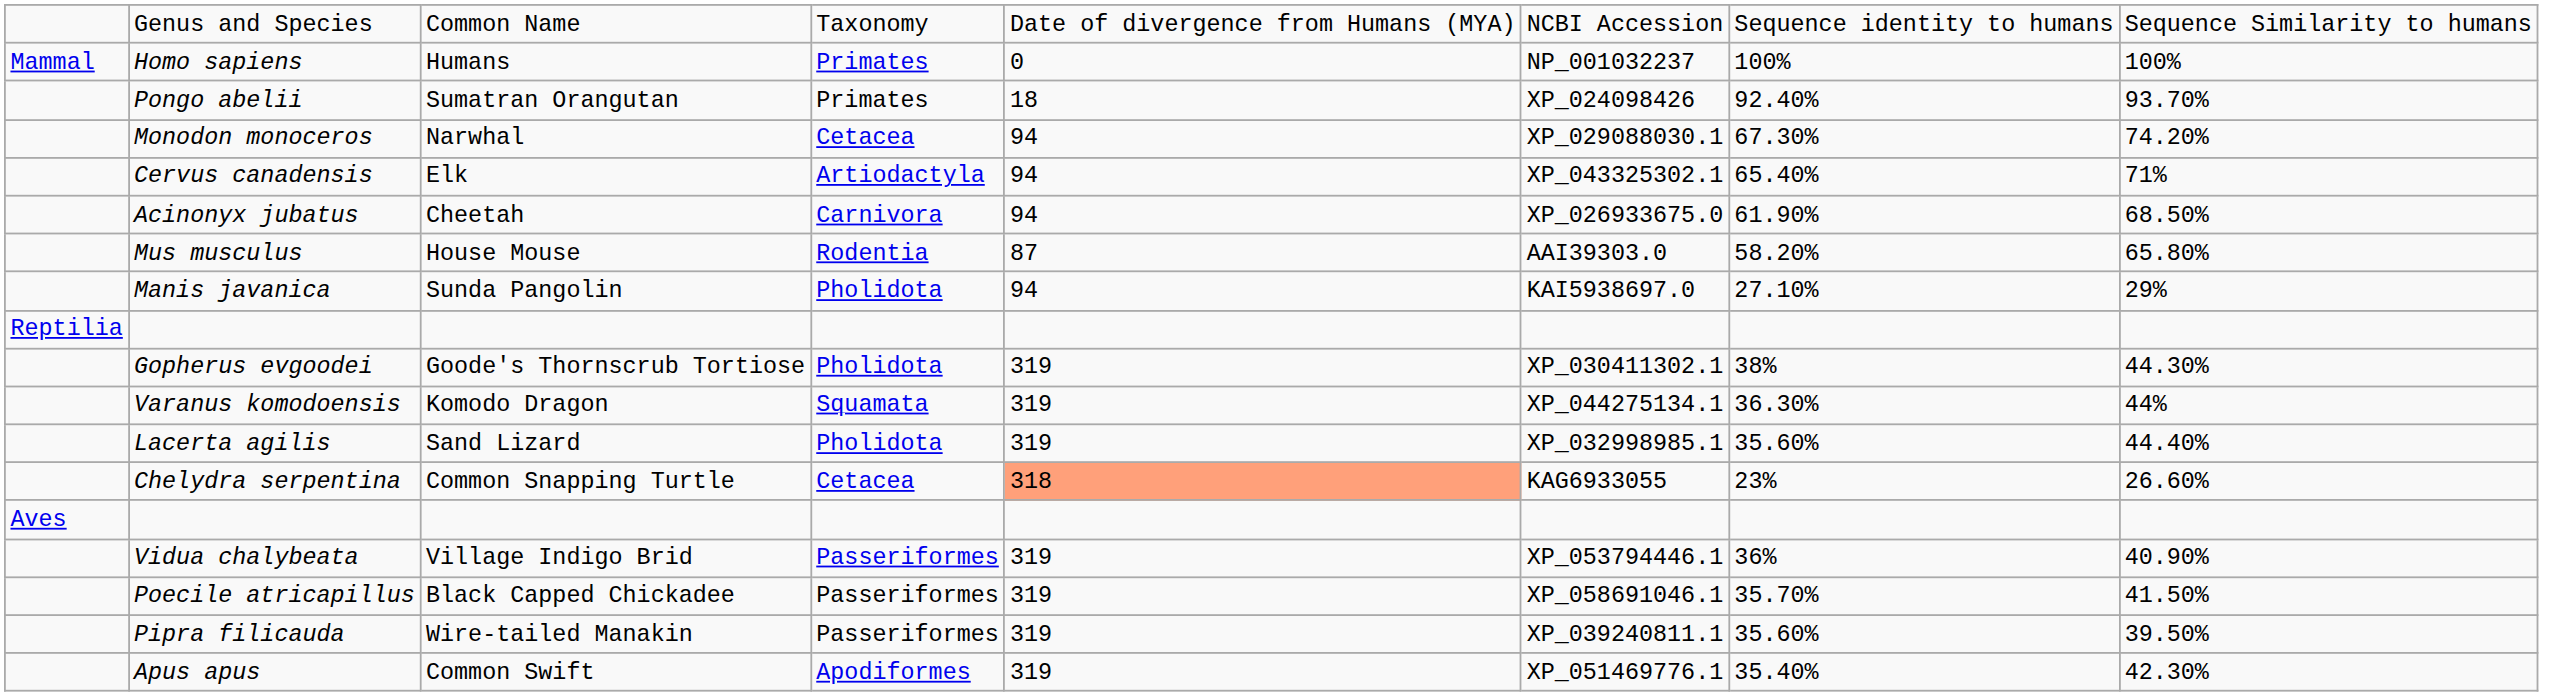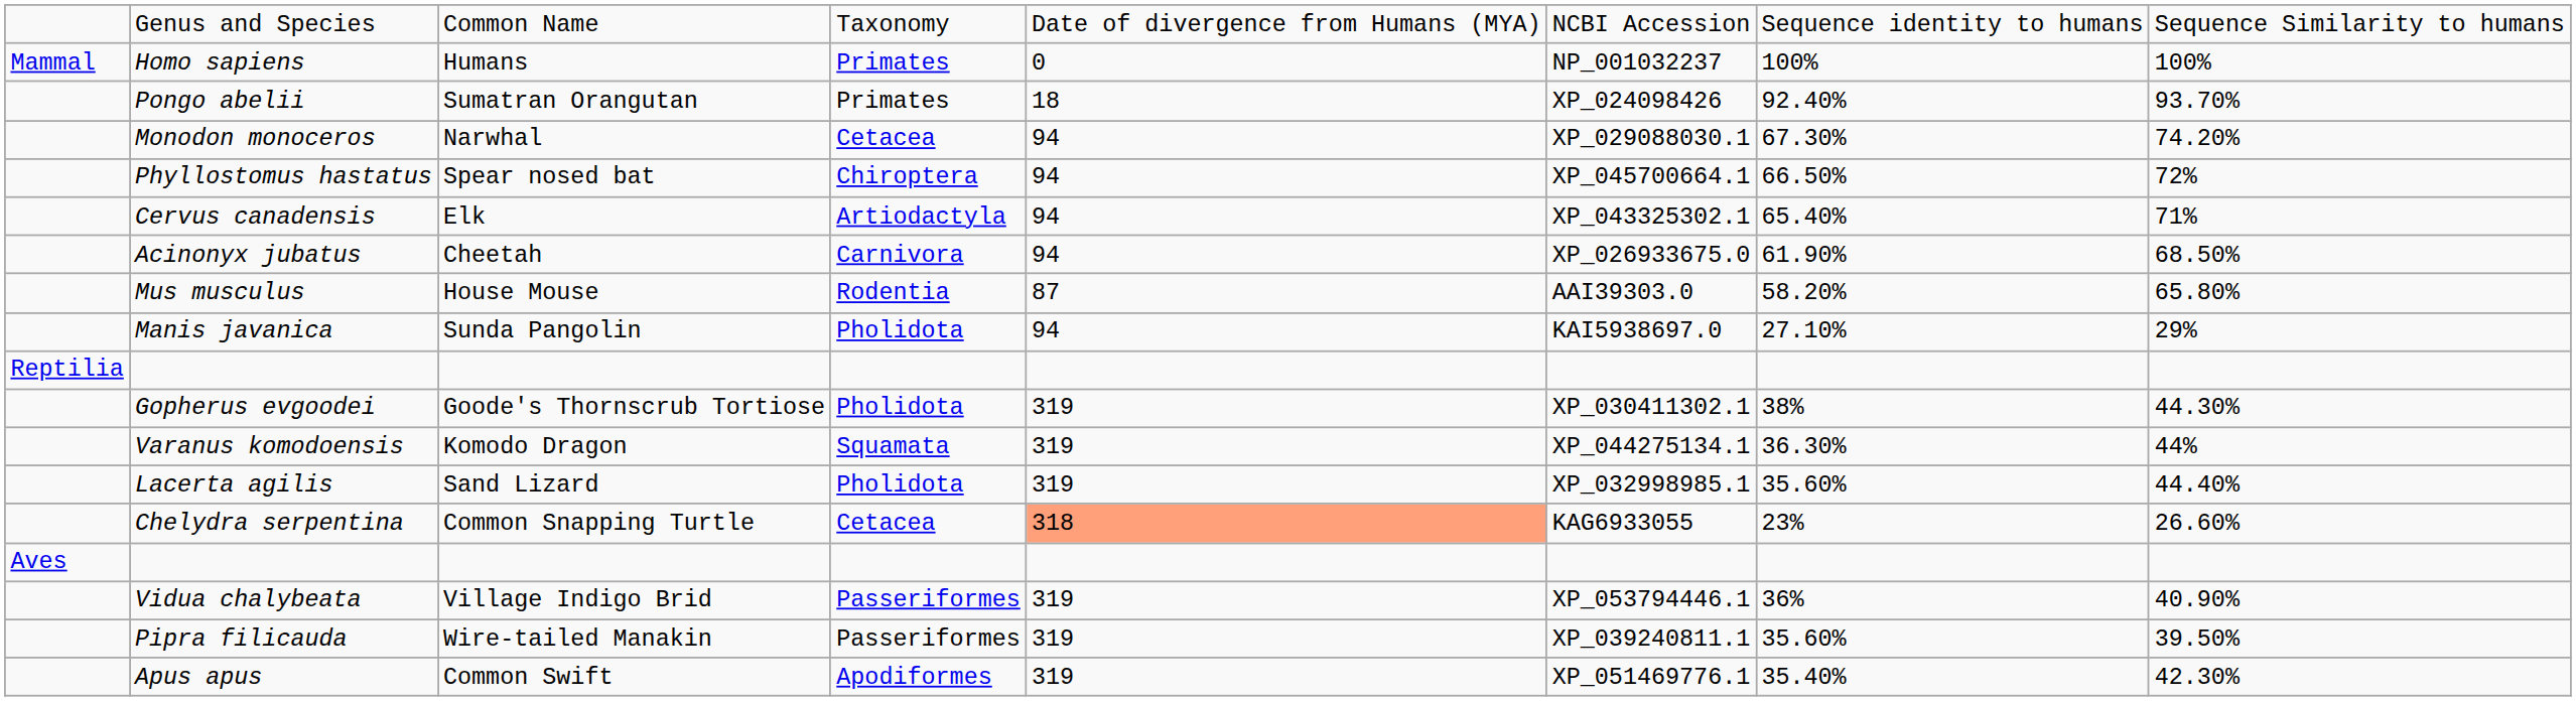 <table class="wikitable">
 <tr>
 <td></td>
 <td>Genus and Species</td>
 <td>Common Name</td>
 <td>Taxonomy</td>
 <td>Date of divergence from Humans (MYA)</td>
 <td>NCBI Accession</td>
 <td>Sequence identity to humans</td>
 <td>Sequence Similarity to humans</td>
 </tr>
 <tr>
 <td><a href='#'>Mammal</a></td>
 <td><em>Homo sapiens</em></td>
 <td>Humans</td>
 <td><a href='#'>Primates</a></td>
 <td>0</td>
 <td>NP_001032237</td>
 <td>100%</td>
 <td>100%</td>
 </tr>
 <tr>
 <td></td>
 <td><em>Pongo abelii</em></td>
 <td>Sumatran Orangutan</td>
 <td>Primates</td>
 <td>18</td>
 <td>XP_024098426</td>
 <td>92.40%</td>
 <td>93.70%</td>
 </tr>
 <tr>
 <td></td>
 <td><em>Monodon monoceros</em></td>
 <td>Narwhal</td>
 <td><a href='#'>Cetacea</a></td>
 <td>94</td>
 <td>XP_029088030.1</td>
 <td>67.30%</td>
 <td>74.20%</td>
+</tr>
+<tr>
+<td></td>
+<td><em>Phyllostomus hastatus</em></td>
+<td>Spear nosed bat</td>
+<td><a href='#'>Chiroptera</a></td>
+<td>94</td>
+<td>XP_045700664.1</td>
+<td>66.50%</td>
+<td>72%</td>
 </tr>
 <tr>
 <td></td>
 <td><em>Cervus canadensis</em></td>
 <td>Elk</td>
 <td><a href='#'>Artiodactyla</a></td>
 <td>94</td>
 <td>XP_043325302.1</td>
 <td>65.40%</td>
 <td>71%</td>
 </tr>
 <tr>
 <td></td>
 <td><em>Acinonyx jubatus</em></td>
 <td>Cheetah</td>
 <td><a href='#'>Carnivora</a></td>
 <td>94</td>
 <td>XP_026933675.0</td>
 <td>61.90%</td>
 <td>68.50%</td>
 </tr>
 <tr>
 <td></td>
 <td><em>Mus musculus</em></td>
 <td>House Mouse</td>
 <td><a href='#'>Rodentia</a></td>
 <td>87</td>
 <td>AAI39303.0</td>
 <td>58.20%</td>
 <td>65.80%</td>
 </tr>
 <tr>
 <td></td>
 <td><em>Manis javanica</em></td>
 <td>Sunda Pangolin</td>
 <td><a href='#'>Pholidota</a></td>
 <td>94</td>
 <td>KAI5938697.0</td>
 <td>27.10%</td>
 <td>29%</td>
 </tr>
 <tr>
 <td><a href='#'>Reptilia</a></td>
 <td></td>
 <td></td>
 <td></td>
 <td></td>
 <td></td>
 <td></td>
 <td></td>
 </tr>
 <tr>
 <td></td>
 <td><em>Gopherus evgoodei</em></td>
 <td>Goode's Thornscrub Tortiose</td>
 <td><a href='#'>Pholidota</a></td>
 <td>319</td>
 <td>XP_030411302.1</td>
 <td>38%</td>
 <td>44.30%</td>
 </tr>
 <tr>
 <td></td>
 <td><em>Varanus komodoensis</em></td>
 <td>Komodo Dragon</td>
 <td><a href='#'>Squamata</a></td>
 <td>319</td>
 <td>XP_044275134.1</td>
 <td>36.30%</td>
 <td>44%</td>
 </tr>
 <tr>
 <td></td>
 <td><em>Lacerta agilis</em></td>
 <td>Sand Lizard</td>
 <td><a href='#'>Pholidota</a></td>
 <td>319</td>
 <td>XP_032998985.1</td>
 <td>35.60%</td>
 <td>44.40%</td>
 </tr>
 <tr>
 <td></td>
 <td><em>Chelydra serpentina</em></td>
 <td>Common Snapping Turtle</td>
 <td><a href='#'>Cetacea</a></td>
 <td style="background: lightsalmon;">318</td>
 <td>KAG6933055</td>
 <td>23%</td>
 <td>26.60%</td>
 </tr>
 <tr>
 <td><a href='#'>Aves</a></td>
 <td></td>
 <td></td>
 <td></td>
 <td></td>
 <td></td>
 <td></td>
 <td></td>
 </tr>
 <tr>
 <td></td>
 <td><em>Vidua chalybeata</em></td>
 <td>Village Indigo Brid</td>
 <td><a href='#'>Passeriformes</a></td>
 <td>319</td>
 <td>XP_053794446.1</td>
 <td>36%</td>
 <td>40.90%</td>
 </tr>
 <tr>
 <td></td>
-<td><em>Poecile atricapillus</em></td>
-<td>Black Capped Chickadee</td>
-<td>Passeriformes</td>
-<td>319</td>
-<td>XP_058691046.1</td>
-<td>35.70%</td>
-<td>41.50%</td>
-</tr>
-<tr>
-<td></td>
 <td><em>Pipra filicauda</em></td>
 <td>Wire-tailed Manakin</td>
 <td>Passeriformes</td>
 <td>319</td>
 <td>XP_039240811.1</td>
 <td>35.60%</td>
 <td>39.50%</td>
 </tr>
 <tr>
 <td></td>
 <td><em>Apus apus</em></td>
 <td>Common Swift</td>
 <td><a href='#'>Apodiformes</a></td>
 <td>319</td>
 <td>XP_051469776.1</td>
 <td>35.40%</td>
 <td>42.30%</td>
 </tr>
 </table>
